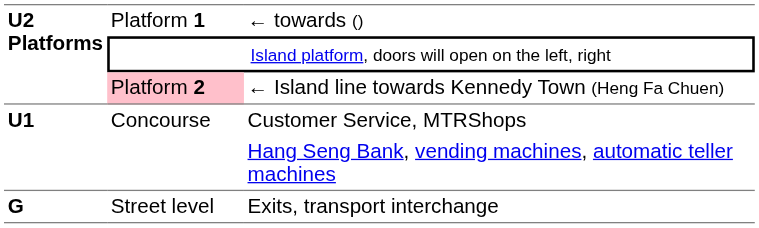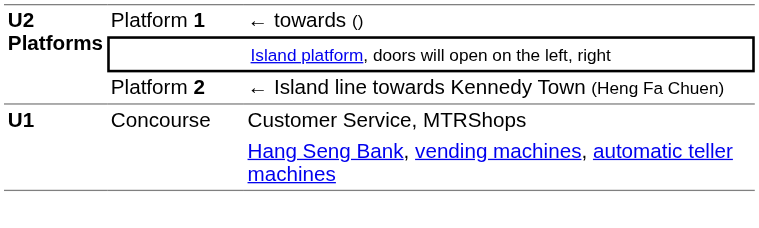 <table border=0 cellspacing=0 cellpadding=3>
 <tr>
 <td style="border-top:solid 1px gray;border-bottom:solid 1px gray;width:50px;vertical-align:top;" rowspan=3><strong>U2<br>Platforms</strong></td>
 <td style="border-top:solid 1px gray;width:100px;">Platform <span><strong>1</strong></span></td>
 <td style="border-top:solid 1px gray;width:390px;">←  towards  <small>()</small></td>
 </tr>
 <tr>
 <td style="border-top:solid 2px black;border-right:solid 2px black;border-left:solid 2px black;border-bottom:solid 2px black;text-align:center;" colspan=2><small><a href='#'>Island platform</a>, doors will open on the left, right</small></td>
 </tr>
 <tr>
-<td style="background: pink; border-bottom:solid 1px gray;">Platform <span><strong>2</strong></span></td>
+<td style="border-bottom:solid 1px gray;">Platform <span><strong>2</strong></span></td>
 <td style="border-bottom:solid 1px gray;">←  Island line towards Kennedy Town <small>(Heng Fa Chuen)</small></td>
 </tr>
 <tr>
 <td style="border-bottom:solid 1px gray;vertical-align:top;" rowspan=2><strong>U1</strong></td>
 <td style="border-bottom:solid 1px gray;vertical-align:top;" rowspan=2>Concourse</td>
 <td>Customer Service, MTRShops</td>
 </tr>
 <tr>
 <td style="border-bottom:solid 1px gray;"><a href='#'>Hang Seng Bank</a>, <a href='#'>vending machines</a>, <a href='#'>automatic teller machines</a></td>
 </tr>
-<tr>
-<td style="border-bottom:solid 1px gray;"><strong>G</strong></td>
-<td style="border-bottom:solid 1px gray;">Street level</td>
-<td style="border-bottom:solid 1px gray;">Exits, transport interchange</td>
-</tr>
 </table>
